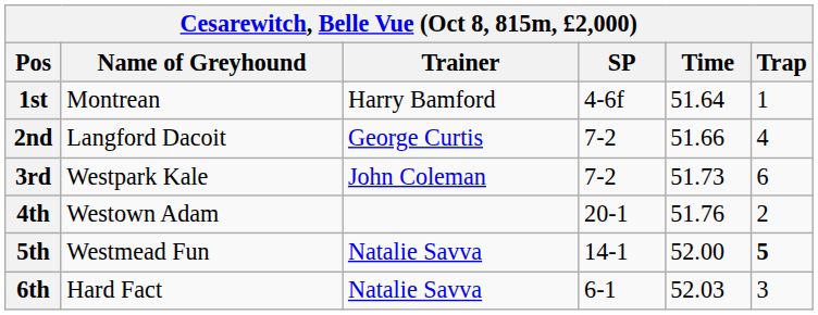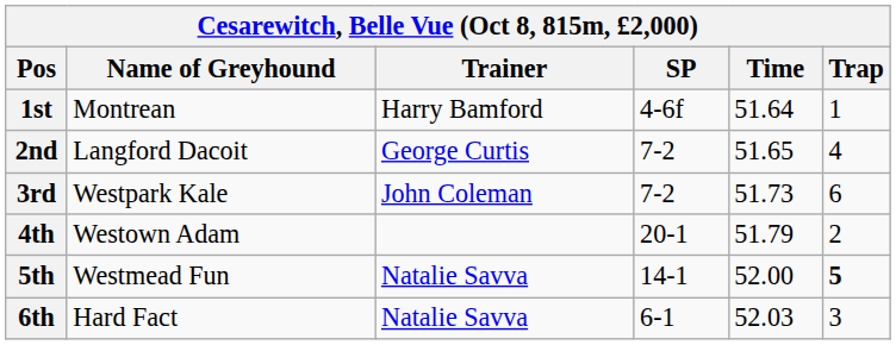 <table class="wikitable">
 <tr>
 <th colspan="6"><a href='#'>Cesarewitch</a>, <a href='#'>Belle Vue</a> (Oct 8, 815m, £2,000)</th>
 </tr>
 <tr>
 <th width=30>Pos</th>
 <th width=180>Name of Greyhound</th>
 <th width=150>Trainer</th>
 <th width=50>SP</th>
 <th width=50>Time</th>
 <th width=30>Trap</th>
 </tr>
 <tr>
 <th>1st</th>
 <td>Montrean</td>
 <td>Harry Bamford</td>
 <td>4-6f</td>
 <td>51.64</td>
 <td>1</td>
 </tr>
 <tr>
 <th>2nd</th>
 <td>Langford Dacoit</td>
 <td><a href='#'>George Curtis</a></td>
 <td>7-2</td>
-<td>51.66</td>
+<td>51.65</td>
 <td>4</td>
 </tr>
 <tr>
 <th>3rd</th>
 <td>Westpark Kale</td>
 <td><a href='#'>John Coleman</a></td>
 <td>7-2</td>
 <td>51.73</td>
 <td>6</td>
 </tr>
 <tr>
 <th>4th</th>
 <td>Westown Adam</td>
 <td></td>
 <td>20-1</td>
-<td>51.76</td>
+<td>51.79</td>
 <td>2</td>
 </tr>
 <tr>
 <th>5th</th>
 <td>Westmead Fun</td>
 <td><a href='#'>Natalie Savva</a></td>
 <td>14-1</td>
 <td>52.00</td>
 <td><strong>5</strong></td>
 </tr>
 <tr>
 <th>6th</th>
 <td>Hard Fact</td>
 <td><a href='#'>Natalie Savva</a></td>
 <td>6-1</td>
 <td>52.03</td>
 <td>3</td>
 </tr>
 </table>
